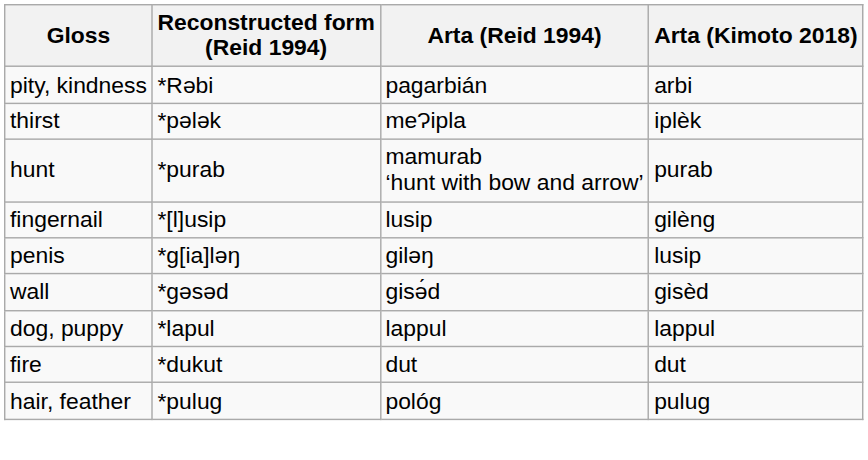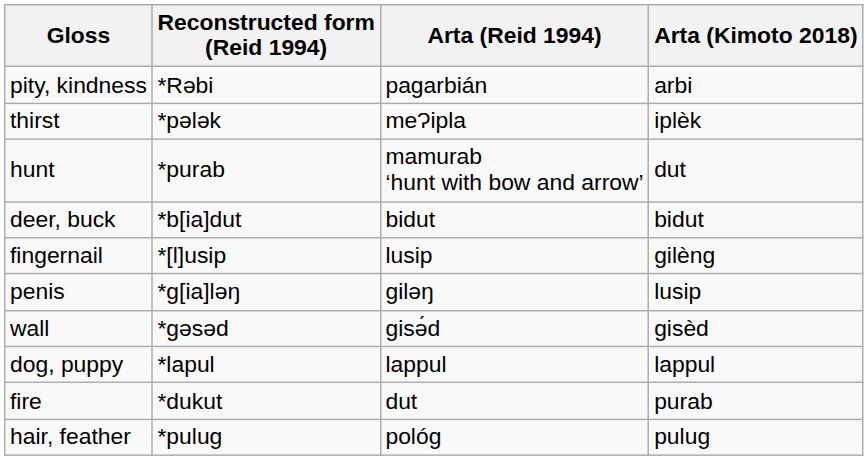 <table class="wikitable sortable">
 <tr>
 <th>Gloss</th>
 <th>Reconstructed form <br>(Reid 1994)</th>
 <th>Arta (Reid 1994)</th>
 <th>Arta (Kimoto 2018)</th>
 </tr>
 <tr>
 <td>pity, kindness</td>
 <td>*Rəbi</td>
 <td>pagarbián</td>
 <td>arbi</td>
 </tr>
 <tr>
 <td>thirst</td>
 <td>*pələk</td>
 <td>meɁipla</td>
 <td>iplèk</td>
 </tr>
 <tr>
 <td>hunt</td>
 <td>*purab</td>
 <td>mamurab <br>‘hunt with bow and arrow’</td>
-<td>purab</td>
+<td>dut</td>
+</tr>
+<tr>
+<td>deer, buck</td>
+<td>*b[ia]dut</td>
+<td>bidut</td>
+<td>bidut</td>
 </tr>
 <tr>
 <td>fingernail</td>
 <td>*[l]usip</td>
 <td>lusip</td>
 <td>gilèng</td>
 </tr>
 <tr>
 <td>penis</td>
 <td>*g[ia]ləŋ</td>
 <td>giləŋ</td>
 <td>lusip</td>
 </tr>
 <tr>
 <td>wall</td>
 <td>*gəsəd</td>
 <td>gisə́d</td>
 <td>gisèd</td>
 </tr>
 <tr>
 <td>dog, puppy</td>
 <td>*lapul</td>
 <td>lappul</td>
 <td>lappul</td>
 </tr>
 <tr>
 <td>fire</td>
 <td>*dukut</td>
 <td>dut</td>
-<td>dut</td>
+<td>purab</td>
 </tr>
 <tr>
 <td>hair, feather</td>
 <td>*pulug</td>
 <td>pológ</td>
 <td>pulug</td>
 </tr>
 </table>
